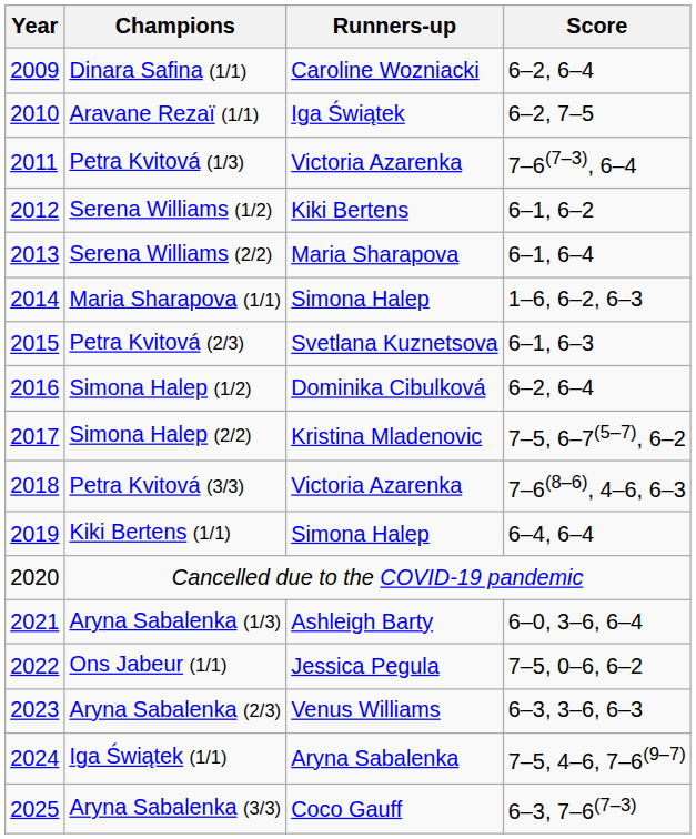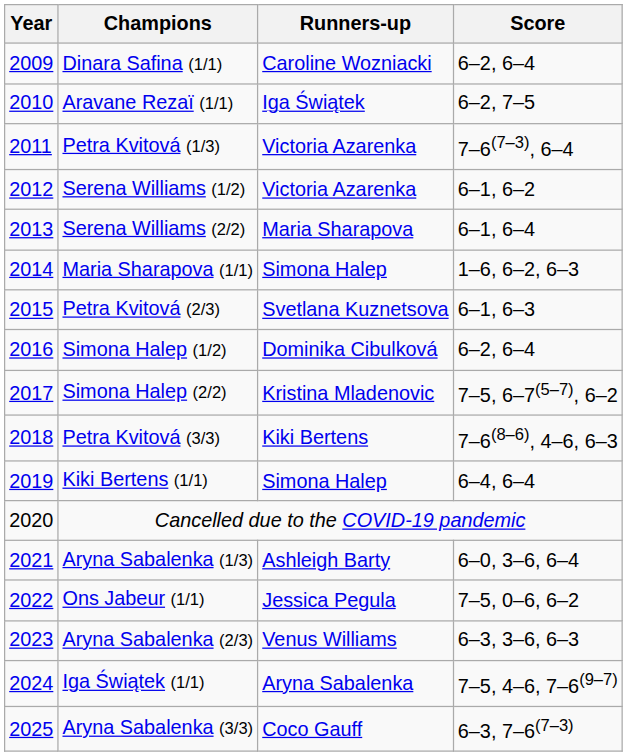 <table class="wikitable sortable" style="font-size:1.00em; line-height:1.5em;">
 <tr>
 <th>Year</th>
 <th>Champions</th>
 <th>Runners-up</th>
 <th>Score</th>
 </tr>
 <tr>
 <td><a href='#'>2009</a></td>
 <td> <a href='#'>Dinara Safina</a> <small>(1/1)</small></td>
 <td> <a href='#'>Caroline Wozniacki</a></td>
 <td>6–2, 6–4</td>
 </tr>
 <tr>
 <td><a href='#'>2010</a></td>
 <td> <a href='#'>Aravane Rezaï</a> <small>(1/1)</small></td>
 <td> <a href='#'>Iga Świątek</a></td>
 <td>6–2, 7–5</td>
 </tr>
 <tr>
 <td><a href='#'>2011</a></td>
 <td> <a href='#'>Petra Kvitová</a> <small>(1/3)</small></td>
 <td> <a href='#'>Victoria Azarenka</a></td>
 <td>7–6<sup>(7–3)</sup>, 6–4</td>
 </tr>
 <tr>
 <td><a href='#'>2012</a></td>
 <td> <a href='#'>Serena Williams</a> <small>(1/2)</small></td>
-<td> <a href='#'>Kiki Bertens</a></td>
+<td> <a href='#'>Victoria Azarenka</a></td>
 <td>6–1, 6–2</td>
 </tr>
 <tr>
 <td><a href='#'>2013</a></td>
 <td> <a href='#'>Serena Williams</a> <small>(2/2)</small></td>
 <td> <a href='#'>Maria Sharapova</a></td>
 <td>6–1, 6–4</td>
 </tr>
 <tr>
 <td><a href='#'>2014</a></td>
 <td> <a href='#'>Maria Sharapova</a> <small>(1/1)</small></td>
 <td> <a href='#'>Simona Halep</a></td>
 <td>1–6, 6–2, 6–3</td>
 </tr>
 <tr>
 <td><a href='#'>2015</a></td>
 <td> <a href='#'>Petra Kvitová</a> <small>(2/3)</small></td>
 <td> <a href='#'>Svetlana Kuznetsova</a></td>
 <td>6–1, 6–3</td>
 </tr>
 <tr>
 <td><a href='#'>2016</a></td>
 <td> <a href='#'>Simona Halep</a> <small>(1/2)</small></td>
 <td> <a href='#'>Dominika Cibulková</a></td>
 <td>6–2, 6–4</td>
 </tr>
 <tr>
 <td><a href='#'>2017</a></td>
 <td> <a href='#'>Simona Halep</a> <small>(2/2)</small></td>
 <td> <a href='#'>Kristina Mladenovic</a></td>
 <td>7–5, 6–7<sup>(5–7)</sup>, 6–2</td>
 </tr>
 <tr>
 <td><a href='#'>2018</a></td>
 <td> <a href='#'>Petra Kvitová</a> <small>(3/3)</small></td>
-<td> <a href='#'>Victoria Azarenka</a></td>
+<td> <a href='#'>Kiki Bertens</a></td>
 <td>7–6<sup>(8–6)</sup>, 4–6, 6–3</td>
 </tr>
 <tr>
 <td><a href='#'>2019</a></td>
 <td> <a href='#'>Kiki Bertens</a> <small>(1/1)</small></td>
 <td> <a href='#'>Simona Halep</a></td>
 <td>6–4, 6–4</td>
 </tr>
 <tr>
 <td>2020</td>
 <td colspan="3" align="center"><em>Cancelled due to the <a href='#'>COVID-19 pandemic</a></em></td>
 </tr>
 <tr>
 <td><a href='#'>2021</a></td>
 <td> <a href='#'>Aryna Sabalenka</a> <small>(1/3)</small></td>
 <td> <a href='#'>Ashleigh Barty</a></td>
 <td>6–0, 3–6, 6–4</td>
 </tr>
 <tr>
 <td><a href='#'>2022</a></td>
 <td> <a href='#'>Ons Jabeur</a> <small>(1/1)</small></td>
 <td> <a href='#'>Jessica Pegula</a></td>
 <td>7–5, 0–6, 6–2</td>
 </tr>
 <tr>
 <td><a href='#'>2023</a></td>
 <td> <a href='#'>Aryna Sabalenka</a> <small>(2/3)</small></td>
 <td> <a href='#'>Venus Williams</a></td>
 <td>6–3, 3–6, 6–3</td>
 </tr>
 <tr>
 <td><a href='#'>2024</a></td>
 <td> <a href='#'>Iga Świątek</a> <small>(1/1)</small></td>
 <td> <a href='#'>Aryna Sabalenka</a></td>
 <td>7–5, 4–6, 7–6<sup>(9–7)</sup></td>
 </tr>
 <tr>
 <td><a href='#'>2025</a></td>
 <td> <a href='#'>Aryna Sabalenka</a> <small>(3/3)</small></td>
 <td> <a href='#'>Coco Gauff</a></td>
 <td>6–3, 7–6<sup>(7–3)</sup></td>
 </tr>
 </table>
